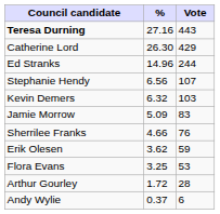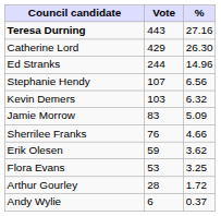 <table class="wikitable">
 <tr>
 <th style="background:#ddf;" width="200px">Council candidate</th>
+<th style="background:#ddf;" width="50px">Vote</th>
 <th style="background:#ddf;" width="30px">%</th>
-<th style="background:#ddf;" width="50px">Vote</th>
 </tr>
 <tr>
 <td><strong>Teresa Durning</strong></td>
+<td>443</td>
 <td>27.16</td>
-<td>443</td>
 </tr>
 <tr>
 <td>Catherine Lord</td>
+<td>429</td>
 <td>26.30</td>
-<td>429</td>
 </tr>
 <tr>
 <td>Ed Stranks</td>
+<td>244</td>
 <td>14.96</td>
-<td>244</td>
 </tr>
 <tr>
 <td>Stephanie Hendy</td>
+<td>107</td>
 <td>6.56</td>
-<td>107</td>
 </tr>
 <tr>
 <td>Kevin Demers</td>
+<td>103</td>
 <td>6.32</td>
-<td>103</td>
 </tr>
 <tr>
 <td>Jamie Morrow</td>
+<td>83</td>
 <td>5.09</td>
-<td>83</td>
 </tr>
 <tr>
 <td>Sherrilee Franks</td>
+<td>76</td>
 <td>4.66</td>
-<td>76</td>
 </tr>
 <tr>
 <td>Erik Olesen</td>
+<td>59</td>
 <td>3.62</td>
-<td>59</td>
 </tr>
 <tr>
 <td>Flora Evans</td>
+<td>53</td>
 <td>3.25</td>
-<td>53</td>
 </tr>
 <tr>
 <td>Arthur Gourley</td>
+<td>28</td>
 <td>1.72</td>
-<td>28</td>
 </tr>
 <tr>
 <td>Andy Wylie</td>
+<td>6</td>
 <td>0.37</td>
-<td>6</td>
 </tr>
 </table>
